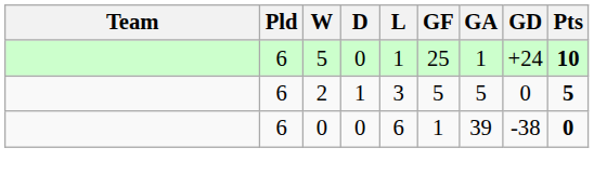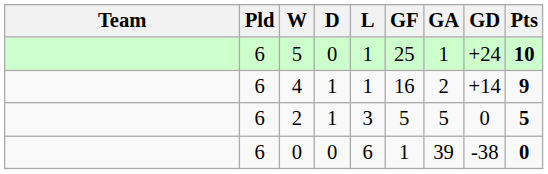 <table class="wikitable" style="text-align:center;">
 <tr>
 <th width=175>Team</th>
 <th style="width:20px;" abbr="Played">Pld</th>
 <th style="width:20px;" abbr="Won">W</th>
 <th style="width:20px;" abbr="Drawn">D</th>
 <th style="width:20px;" abbr="Lost">L</th>
 <th style="width:20px;" abbr="Goals for">GF</th>
 <th style="width:20px;" abbr="Goals against">GA</th>
 <th style="width:20px;" abbr="Goal difference">GD</th>
 <th style="width:20px;" abbr="Points">Pts</th>
 </tr>
 <tr bgcolor="#ccffcc">
 <td align=left></td>
 <td>6</td>
 <td>5</td>
 <td>0</td>
 <td>1</td>
 <td>25</td>
 <td>1</td>
 <td>+24</td>
 <td><strong>10</strong></td>
 </tr>
 <tr>
 <td align=left></td>
 <td>6</td>
+<td>4</td>
+<td>1</td>
+<td>1</td>
+<td>16</td>
+<td>2</td>
+<td>+14</td>
+<td><strong>9</strong></td>
+</tr>
+<tr>
+<td align=left></td>
+<td>6</td>
 <td>2</td>
 <td>1</td>
 <td>3</td>
 <td>5</td>
 <td>5</td>
 <td>0</td>
 <td><strong>5</strong></td>
 </tr>
 <tr>
 <td align=left></td>
 <td>6</td>
 <td>0</td>
 <td>0</td>
 <td>6</td>
 <td>1</td>
 <td>39</td>
 <td>-38</td>
 <td><strong>0</strong></td>
 </tr>
 </table>
